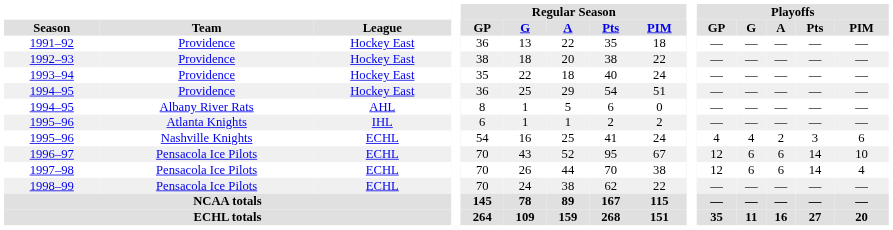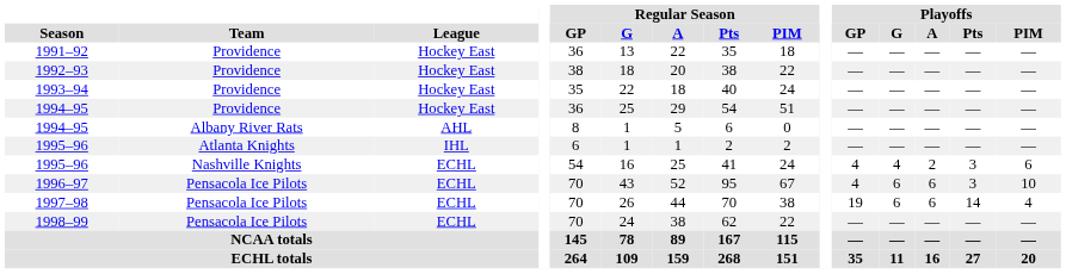 <table border="0" cellpadding="1" cellspacing="0" style="text-align:center; width:70em">
 <tr bgcolor="#e0e0e0">
 <th colspan="3"  bgcolor="#ffffff"> </th>
 <th rowspan="99" bgcolor="#ffffff"> </th>
 <th colspan="5">Regular Season</th>
 <th rowspan="99" bgcolor="#ffffff"> </th>
 <th colspan="5">Playoffs</th>
 </tr>
 <tr bgcolor="#e0e0e0">
 <th>Season</th>
 <th>Team</th>
 <th>League</th>
 <th>GP</th>
 <th><a href='#'>G</a></th>
 <th><a href='#'>A</a></th>
 <th><a href='#'>Pts</a></th>
 <th><a href='#'>PIM</a></th>
 <th>GP</th>
 <th>G</th>
 <th>A</th>
 <th>Pts</th>
 <th>PIM</th>
 </tr>
 <tr>
 <td><a href='#'>1991–92</a></td>
 <td><a href='#'>Providence</a></td>
 <td><a href='#'>Hockey East</a></td>
 <td>36</td>
 <td>13</td>
 <td>22</td>
 <td>35</td>
 <td>18</td>
 <td>—</td>
 <td>—</td>
 <td>—</td>
 <td>—</td>
 <td>—</td>
 </tr>
 <tr bgcolor="f0f0f0">
 <td><a href='#'>1992–93</a></td>
 <td><a href='#'>Providence</a></td>
 <td><a href='#'>Hockey East</a></td>
 <td>38</td>
 <td>18</td>
 <td>20</td>
 <td>38</td>
 <td>22</td>
 <td>—</td>
 <td>—</td>
 <td>—</td>
 <td>—</td>
 <td>—</td>
 </tr>
 <tr>
 <td><a href='#'>1993–94</a></td>
 <td><a href='#'>Providence</a></td>
 <td><a href='#'>Hockey East</a></td>
 <td>35</td>
 <td>22</td>
 <td>18</td>
 <td>40</td>
 <td>24</td>
 <td>—</td>
 <td>—</td>
 <td>—</td>
 <td>—</td>
 <td>—</td>
 </tr>
 <tr bgcolor="f0f0f0">
 <td><a href='#'>1994–95</a></td>
 <td><a href='#'>Providence</a></td>
 <td><a href='#'>Hockey East</a></td>
 <td>36</td>
 <td>25</td>
 <td>29</td>
 <td>54</td>
 <td>51</td>
 <td>—</td>
 <td>—</td>
 <td>—</td>
 <td>—</td>
 <td>—</td>
 </tr>
 <tr>
 <td><a href='#'>1994–95</a></td>
 <td><a href='#'>Albany River Rats</a></td>
 <td><a href='#'>AHL</a></td>
 <td>8</td>
 <td>1</td>
 <td>5</td>
 <td>6</td>
 <td>0</td>
 <td>—</td>
 <td>—</td>
 <td>—</td>
 <td>—</td>
 <td>—</td>
 </tr>
 <tr bgcolor="f0f0f0">
 <td><a href='#'>1995–96</a></td>
 <td><a href='#'>Atlanta Knights</a></td>
 <td><a href='#'>IHL</a></td>
 <td>6</td>
 <td>1</td>
 <td>1</td>
 <td>2</td>
 <td>2</td>
 <td>—</td>
 <td>—</td>
 <td>—</td>
 <td>—</td>
 <td>—</td>
 </tr>
 <tr>
 <td><a href='#'>1995–96</a></td>
 <td><a href='#'>Nashville Knights</a></td>
 <td><a href='#'>ECHL</a></td>
 <td>54</td>
 <td>16</td>
 <td>25</td>
 <td>41</td>
 <td>24</td>
 <td>4</td>
 <td>4</td>
 <td>2</td>
 <td>3</td>
 <td>6</td>
 </tr>
 <tr bgcolor="f0f0f0">
 <td><a href='#'>1996–97</a></td>
 <td><a href='#'>Pensacola Ice Pilots</a></td>
 <td><a href='#'>ECHL</a></td>
 <td>70</td>
 <td>43</td>
 <td>52</td>
 <td>95</td>
 <td>67</td>
-<td>12</td>
+<td>4</td>
 <td>6</td>
 <td>6</td>
-<td>14</td>
+<td>3</td>
 <td>10</td>
 </tr>
 <tr>
 <td><a href='#'>1997–98</a></td>
 <td><a href='#'>Pensacola Ice Pilots</a></td>
 <td><a href='#'>ECHL</a></td>
 <td>70</td>
 <td>26</td>
 <td>44</td>
 <td>70</td>
 <td>38</td>
-<td>12</td>
+<td>19</td>
 <td>6</td>
 <td>6</td>
 <td>14</td>
 <td>4</td>
 </tr>
 <tr bgcolor="f0f0f0">
 <td><a href='#'>1998–99</a></td>
 <td><a href='#'>Pensacola Ice Pilots</a></td>
 <td><a href='#'>ECHL</a></td>
 <td>70</td>
 <td>24</td>
 <td>38</td>
 <td>62</td>
 <td>22</td>
 <td>—</td>
 <td>—</td>
 <td>—</td>
 <td>—</td>
 <td>—</td>
 </tr>
 <tr bgcolor="#e0e0e0">
 <th colspan="3">NCAA totals</th>
 <th>145</th>
 <th>78</th>
 <th>89</th>
 <th>167</th>
 <th>115</th>
 <th>—</th>
 <th>—</th>
 <th>—</th>
 <th>—</th>
 <th>—</th>
 </tr>
 <tr bgcolor="#e0e0e0">
 <th colspan="3">ECHL totals</th>
 <th>264</th>
 <th>109</th>
 <th>159</th>
 <th>268</th>
 <th>151</th>
 <th>35</th>
 <th>11</th>
 <th>16</th>
 <th>27</th>
 <th>20</th>
 </tr>
 </table>
